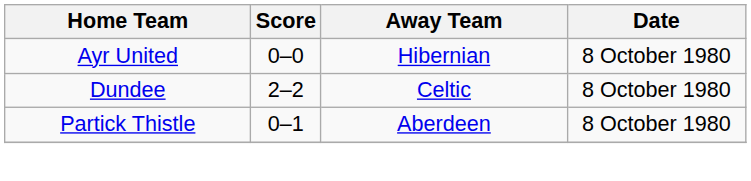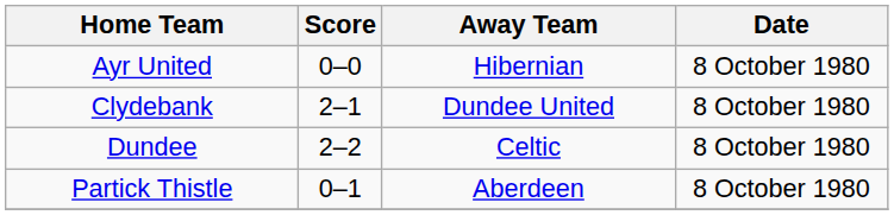 <table class="wikitable" style="text-align:center;">
 <tr>
 <th width=175>Home Team</th>
 <th width=20>Score</th>
 <th width=175>Away Team</th>
 <th width= 125>Date</th>
 </tr>
 <tr>
 <td><a href='#'>Ayr United</a></td>
 <td>0–0</td>
 <td><a href='#'>Hibernian</a></td>
+<td>8 October 1980</td>
+</tr>
+<tr>
+<td><a href='#'>Clydebank</a></td>
+<td>2–1</td>
+<td><a href='#'>Dundee United</a></td>
 <td>8 October 1980</td>
 </tr>
 <tr>
 <td><a href='#'>Dundee</a></td>
 <td>2–2</td>
 <td><a href='#'>Celtic</a></td>
 <td>8 October 1980</td>
 </tr>
 <tr>
 <td><a href='#'>Partick Thistle</a></td>
 <td>0–1</td>
 <td><a href='#'>Aberdeen</a></td>
 <td>8 October 1980</td>
 </tr>
 <tr>
 </tr>
 </table>
